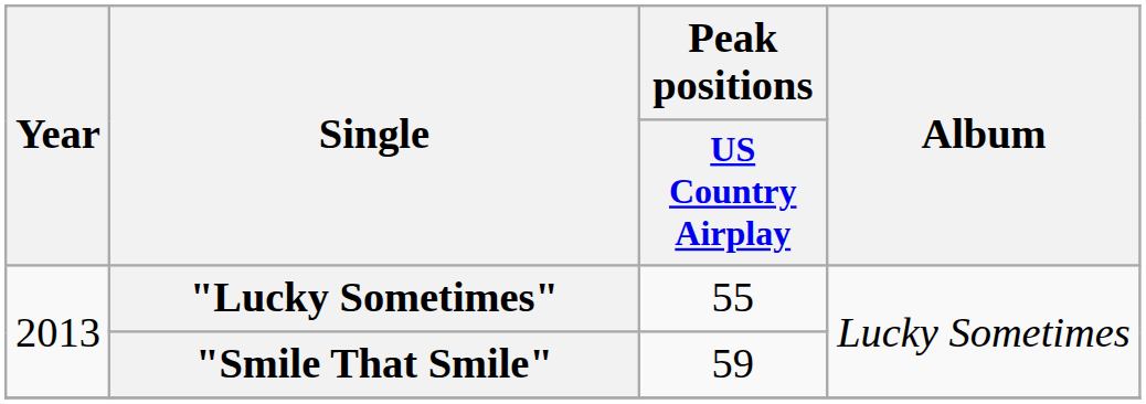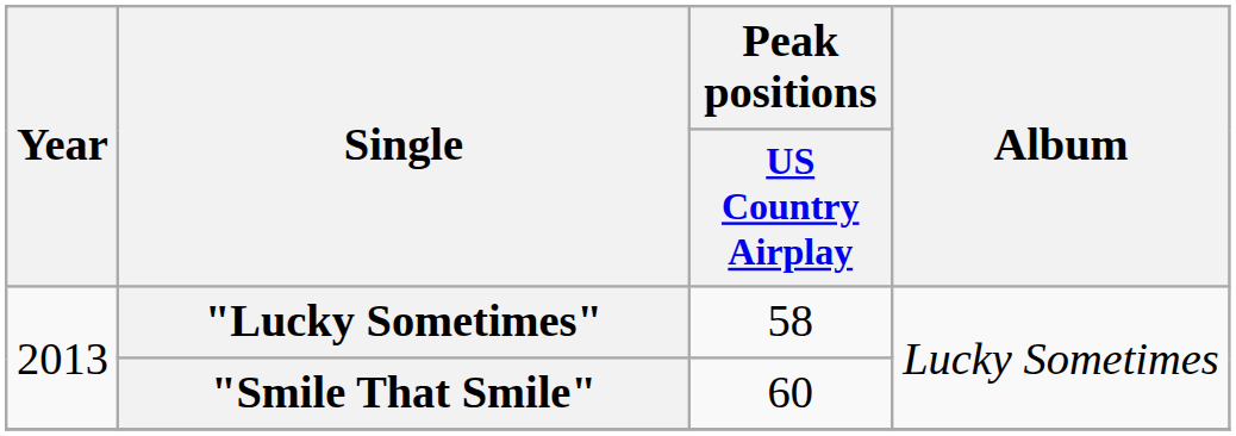 <table class="wikitable plainrowheaders" style="text-align:center;">
 <tr>
 <th rowspan="2">Year</th>
 <th rowspan="2" style="width:12em;">Single</th>
 <th>Peak positions</th>
 <th rowspan="2">Album</th>
 </tr>
 <tr style="font-size:smaller;">
 <th width="65"><a href='#'>US Country Airplay</a><br></th>
 </tr>
 <tr>
 <td rowspan="2">2013</td>
 <th scope="row">"Lucky Sometimes"</th>
-<td>55</td>
+<td>58</td>
 <td align="left" rowspan="2"><em>Lucky Sometimes</em></td>
 </tr>
 <tr>
 <th scope="row">"Smile That Smile"</th>
-<td>59</td>
+<td>60</td>
 </tr>
 <tr>
 </tr>
 </table>
